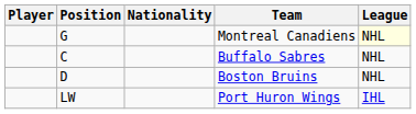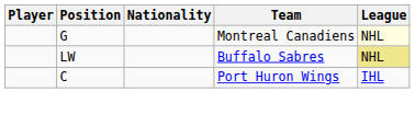 <table class="wikitable sortable">
 <tr>
 <th colspan=1>Player</th>
 <th colspan=1>Position</th>
 <th colspan=1>Nationality</th>
 <th colspan=1>Team</th>
 <th colspan=1>League</th>
 </tr>
 <tr>
 <td></td>
 <td>G</td>
 <td></td>
 <td>Montreal Canadiens</td>
 <td style="background: lightyellow;">NHL</td>
 </tr>
 <tr>
 <td></td>
-<td>C</td>
+<td>LW</td>
 <td></td>
 <td><a href='#'>Buffalo Sabres</a></td>
-<td>NHL</td>
+<td style="background: khaki;">NHL</td>
 </tr>
 <tr>
 <td></td>
-<td>D</td>
-<td></td>
-<td><a href='#'>Boston Bruins</a></td>
-<td>NHL</td>
-</tr>
-<tr>
-<td></td>
-<td>LW</td>
+<td>C</td>
 <td></td>
 <td><a href='#'>Port Huron Wings</a></td>
 <td><a href='#'>IHL</a></td>
 </tr>
 </table>
